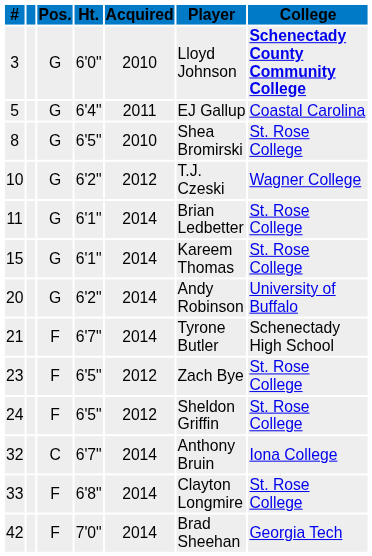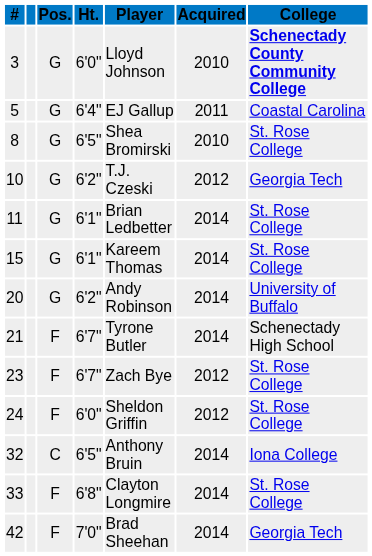 <table width=60%>
 <tr bgcolor="#0079C6">
 <th width=3%><span>#</span></th>
 <td width=3%></td>
 <th width=3%><span>Pos.</span></th>
 <th width=8%><span>Ht.</span></th>
+<th width=20%><span>Player</span></th>
 <th width=5%><span>Acquired</span></th>
-<th width=20%><span>Player</span></th>
 <th width=35%><span>College</span></th>
 </tr>
 <tr bgcolor="#eeeeee">
 <td align=center>3</td>
 <td align=center></td>
 <td align=center>G</td>
 <td align=center>6'0"</td>
+<td>Lloyd Johnson</td>
 <td align=center>2010</td>
-<td>Lloyd Johnson</td>
 <td><strong><a href='#'>Schenectady County Community College</a></strong></td>
 </tr>
 <tr bgcolor="#eeeeee">
 <td align=center>5</td>
 <td align=center></td>
 <td align=center>G</td>
 <td align=center>6'4"</td>
+<td>EJ Gallup</td>
 <td align=center>2011</td>
-<td>EJ Gallup</td>
 <td><a href='#'>Coastal Carolina</a></td>
 </tr>
 <tr bgcolor="#eeeeee">
 <td align=center>8</td>
 <td align=center></td>
 <td align=center>G</td>
 <td align=center>6'5"</td>
+<td>Shea Bromirski</td>
 <td align=center>2010</td>
-<td>Shea Bromirski</td>
 <td><a href='#'>St. Rose College</a></td>
 </tr>
 <tr bgcolor="#eeeeee">
 <td align=center>10</td>
 <td align=center></td>
 <td align=center>G</td>
 <td align=center>6'2"</td>
+<td>T.J. Czeski</td>
 <td align=center>2012</td>
-<td>T.J. Czeski</td>
-<td><a href='#'>Wagner College</a></td>
+<td><a href='#'>Georgia Tech</a></td>
 </tr>
 <tr bgcolor="#eeeeee">
 <td align=center>11</td>
 <td align=center></td>
 <td align=center>G</td>
 <td align=center>6'1"</td>
+<td>Brian Ledbetter</td>
 <td align=center>2014</td>
-<td>Brian Ledbetter</td>
 <td><a href='#'>St. Rose College</a></td>
 </tr>
 <tr bgcolor="#eeeeee">
 <td align=center>15</td>
 <td align=center></td>
 <td align=center>G</td>
 <td align=center>6'1"</td>
+<td>Kareem Thomas</td>
 <td align=center>2014</td>
-<td>Kareem Thomas</td>
 <td><a href='#'>St. Rose College</a></td>
 </tr>
 <tr bgcolor="#eeeeee">
 <td align=center>20</td>
 <td align=center></td>
 <td align=center>G</td>
 <td align=center>6'2"</td>
+<td>Andy Robinson</td>
 <td align=center>2014</td>
-<td>Andy Robinson</td>
 <td><a href='#'>University of Buffalo</a></td>
 </tr>
 <tr bgcolor="#eeeeee">
 <td align=center>21</td>
 <td align=center></td>
 <td align=center>F</td>
 <td align=center>6'7"</td>
+<td>Tyrone Butler</td>
 <td align=center>2014</td>
-<td>Tyrone Butler</td>
 <td>Schenectady High School</td>
 </tr>
 <tr bgcolor="#eeeeee">
 <td align=center>23</td>
 <td align=center></td>
 <td align=center>F</td>
-<td align=center>6'5"</td>
+<td align=center>6'7"</td>
+<td>Zach Bye</td>
 <td align=center>2012</td>
-<td>Zach Bye</td>
 <td><a href='#'>St. Rose College</a></td>
 </tr>
 <tr bgcolor="#eeeeee">
 <td align=center>24</td>
 <td align=center></td>
 <td align=center>F</td>
-<td align=center>6'5"</td>
+<td align=center>6'0"</td>
+<td>Sheldon Griffin</td>
 <td align=center>2012</td>
-<td>Sheldon Griffin</td>
 <td><a href='#'>St. Rose College</a></td>
 </tr>
 <tr bgcolor="#eeeeee">
 <td align=center>32</td>
 <td align=center></td>
 <td align=center>C</td>
-<td align=center>6'7"</td>
+<td align=center>6'5"</td>
+<td>Anthony Bruin</td>
 <td align=center>2014</td>
-<td>Anthony Bruin</td>
 <td><a href='#'>Iona College</a></td>
 </tr>
 <tr bgcolor="#eeeeee">
 <td align=center>33</td>
 <td align=center></td>
 <td align=center>F</td>
 <td align=center>6'8"</td>
+<td>Clayton Longmire</td>
 <td align=center>2014</td>
-<td>Clayton Longmire</td>
 <td><a href='#'>St. Rose College</a></td>
 </tr>
 <tr bgcolor="#eeeeee">
 <td align=center>42</td>
 <td align=center></td>
 <td align=center>F</td>
 <td align=center>7'0"</td>
+<td>Brad Sheehan</td>
 <td align=center>2014</td>
-<td>Brad Sheehan</td>
 <td><a href='#'>Georgia Tech</a></td>
 </tr>
 </table>
